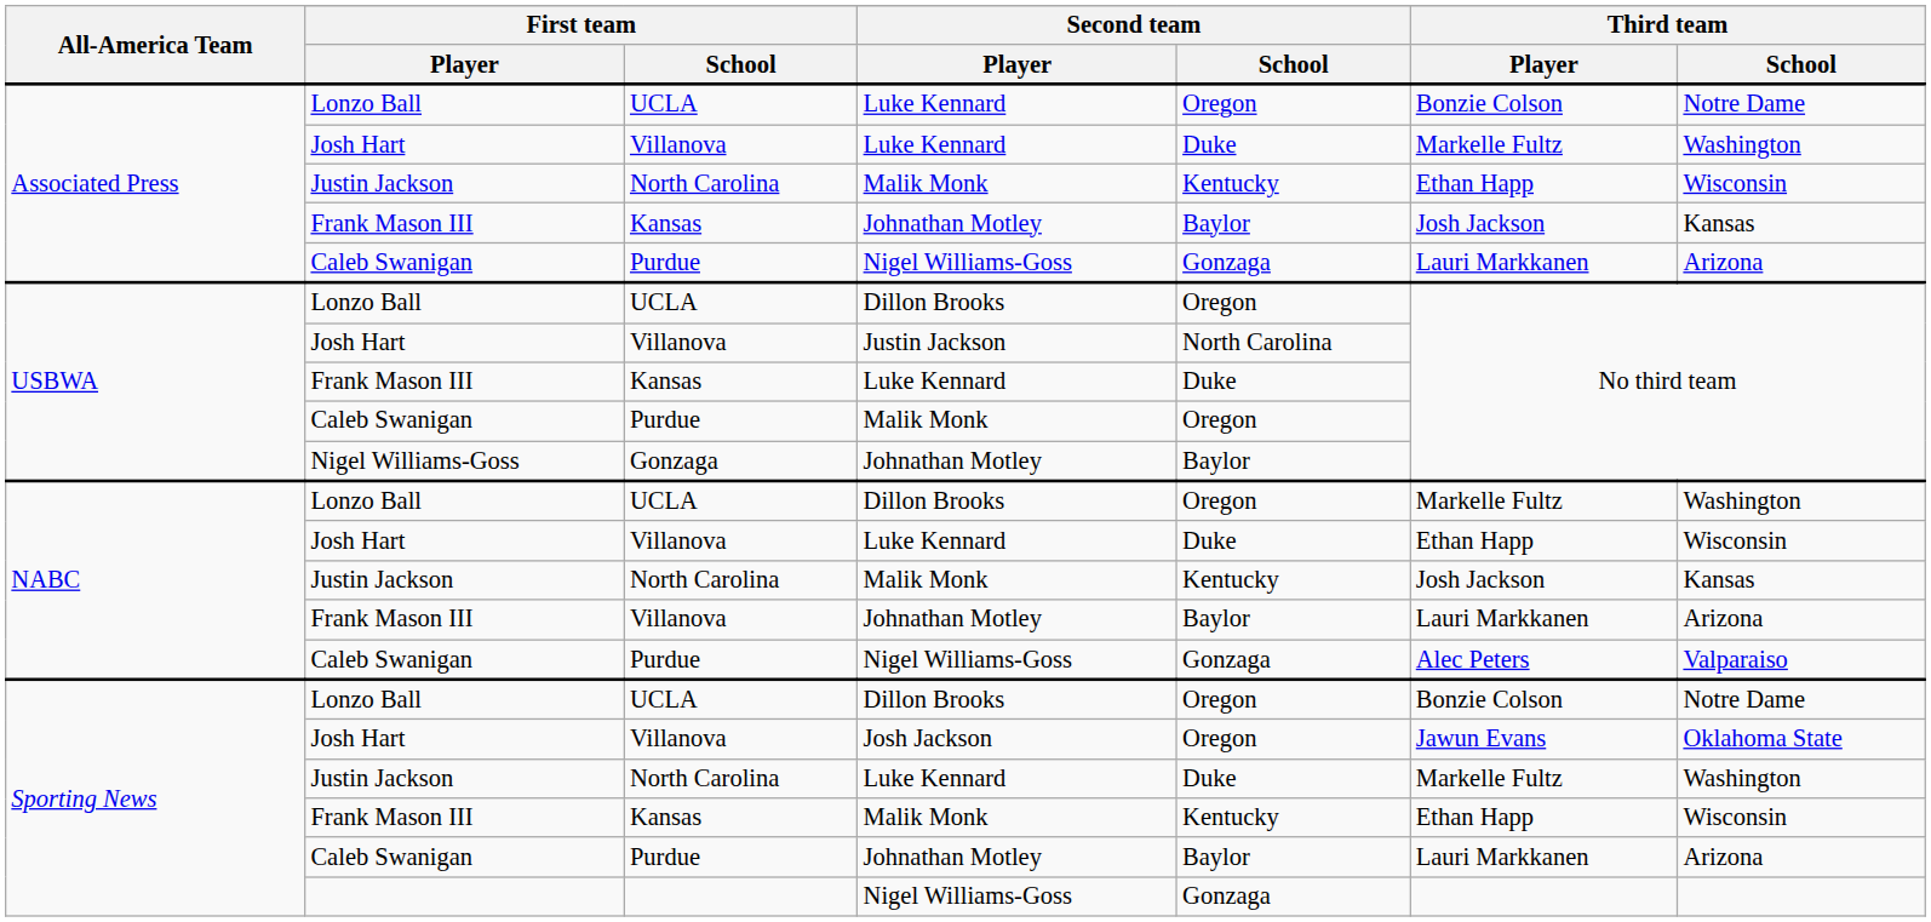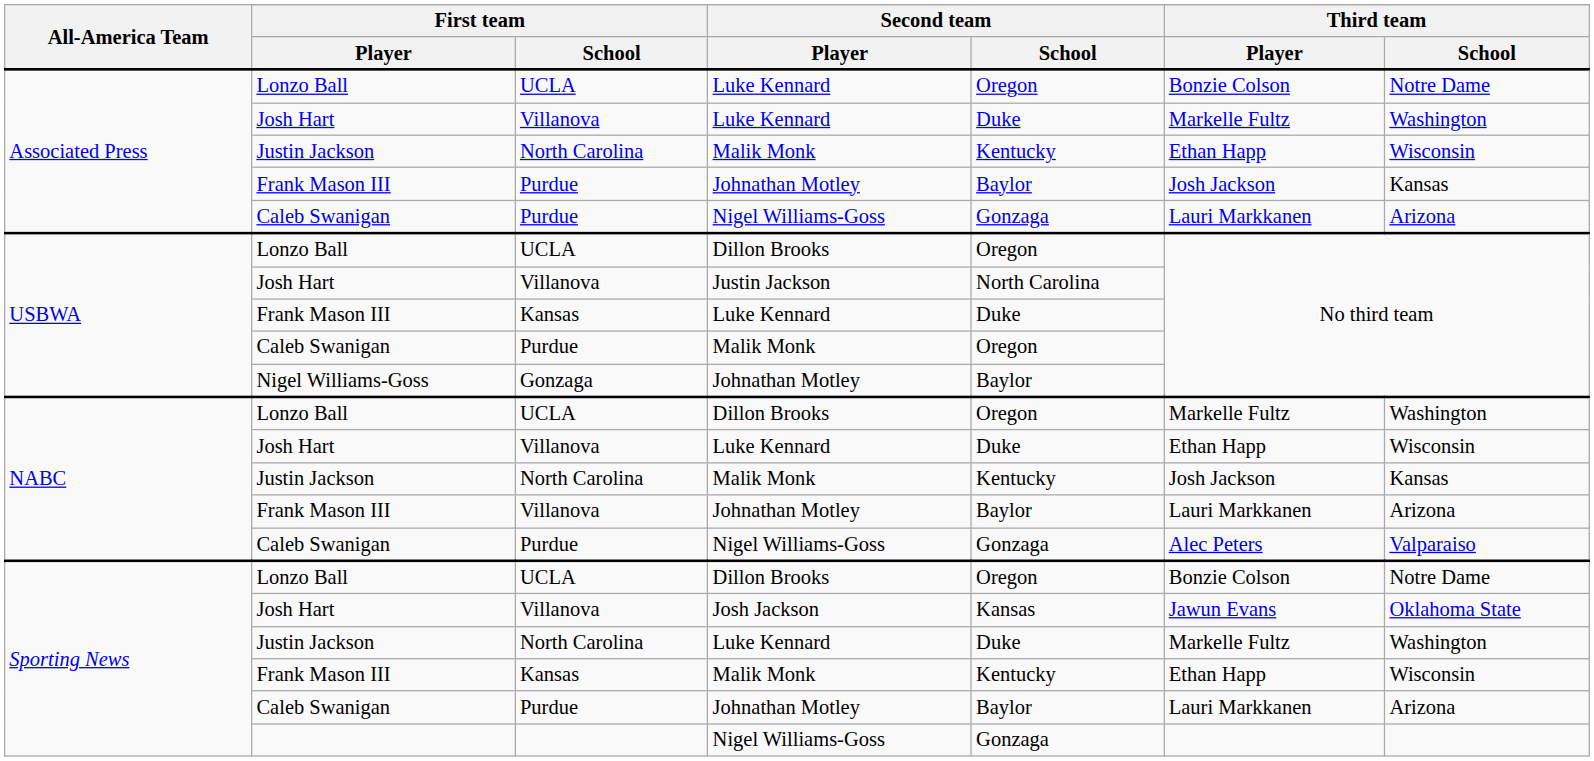 <table class="wikitable" style="width:98%;">
 <tr>
 <th rowspan=3>All-America Team</th>
 </tr>
 <tr>
 <th colspan=2>First team</th>
 <th colspan=2>Second team</th>
 <th colspan=2>Third team</th>
 </tr>
 <tr>
 <th>Player</th>
 <th>School</th>
 <th>Player</th>
 <th>School</th>
 <th>Player</th>
 <th>School</th>
 </tr>
 <tr>
 </tr>
 <tr style = "border-top:2px solid black;">
 <td rowspan=5><a href='#'>Associated Press</a></td>
 <td><a href='#'>Lonzo Ball</a></td>
 <td><a href='#'>UCLA</a></td>
 <td><a href='#'>Luke Kennard</a></td>
 <td><a href='#'>Oregon</a></td>
 <td><a href='#'>Bonzie Colson</a></td>
 <td><a href='#'>Notre Dame</a></td>
 </tr>
 <tr>
 <td><a href='#'>Josh Hart</a></td>
 <td><a href='#'>Villanova</a></td>
 <td><a href='#'>Luke Kennard</a></td>
 <td><a href='#'>Duke</a></td>
 <td><a href='#'>Markelle Fultz</a></td>
 <td><a href='#'>Washington</a></td>
 </tr>
 <tr>
 <td><a href='#'>Justin Jackson</a></td>
 <td><a href='#'>North Carolina</a></td>
 <td><a href='#'>Malik Monk</a></td>
 <td><a href='#'>Kentucky</a></td>
 <td><a href='#'>Ethan Happ</a></td>
 <td><a href='#'>Wisconsin</a></td>
 </tr>
 <tr>
 <td><a href='#'>Frank Mason III</a></td>
-<td><a href='#'>Kansas</a></td>
+<td><a href='#'>Purdue</a></td>
 <td><a href='#'>Johnathan Motley</a></td>
 <td><a href='#'>Baylor</a></td>
 <td><a href='#'>Josh Jackson</a></td>
 <td>Kansas</td>
 </tr>
 <tr>
 <td><a href='#'>Caleb Swanigan</a></td>
 <td><a href='#'>Purdue</a></td>
 <td><a href='#'>Nigel Williams-Goss</a></td>
 <td><a href='#'>Gonzaga</a></td>
 <td><a href='#'>Lauri Markkanen</a></td>
 <td><a href='#'>Arizona</a></td>
 </tr>
 <tr style = "border-top:2px solid black;">
 <td rowspan=5><a href='#'>USBWA</a></td>
 <td>Lonzo Ball</td>
 <td>UCLA</td>
 <td>Dillon Brooks</td>
 <td>Oregon</td>
 <td rowspan="5" colspan="2" style="text-align:center;">No third team</td>
 </tr>
 <tr>
 <td>Josh Hart</td>
 <td>Villanova</td>
 <td>Justin Jackson</td>
 <td>North Carolina</td>
 </tr>
 <tr>
 <td>Frank Mason III</td>
 <td>Kansas</td>
 <td>Luke Kennard</td>
 <td>Duke</td>
 </tr>
 <tr>
 <td>Caleb Swanigan</td>
 <td>Purdue</td>
 <td>Malik Monk</td>
 <td>Oregon</td>
 </tr>
 <tr>
 <td>Nigel Williams-Goss</td>
 <td>Gonzaga</td>
 <td>Johnathan Motley</td>
 <td>Baylor</td>
 </tr>
 <tr style = "border-top:2px solid black;">
 <td rowspan=5><a href='#'>NABC</a></td>
 <td>Lonzo Ball</td>
 <td>UCLA</td>
 <td>Dillon Brooks</td>
 <td>Oregon</td>
 <td>Markelle Fultz</td>
 <td>Washington</td>
 </tr>
 <tr>
 <td>Josh Hart</td>
 <td>Villanova</td>
 <td>Luke Kennard</td>
 <td>Duke</td>
 <td>Ethan Happ</td>
 <td>Wisconsin</td>
 </tr>
 <tr>
 <td>Justin Jackson</td>
 <td>North Carolina</td>
 <td>Malik Monk</td>
 <td>Kentucky</td>
 <td>Josh Jackson</td>
 <td>Kansas</td>
 </tr>
 <tr>
 <td>Frank Mason III</td>
 <td>Villanova</td>
 <td>Johnathan Motley</td>
 <td>Baylor</td>
 <td>Lauri Markkanen</td>
 <td>Arizona</td>
 </tr>
 <tr>
 <td>Caleb Swanigan</td>
 <td>Purdue</td>
 <td>Nigel Williams-Goss</td>
 <td>Gonzaga</td>
 <td><a href='#'>Alec Peters</a></td>
 <td><a href='#'>Valparaiso</a></td>
 </tr>
 <tr style = "border-top:2px solid black;">
 <td rowspan=6><em><a href='#'>Sporting News</a></em></td>
 <td>Lonzo Ball</td>
 <td>UCLA</td>
 <td>Dillon Brooks</td>
 <td>Oregon</td>
 <td>Bonzie Colson</td>
 <td>Notre Dame</td>
 </tr>
 <tr>
 <td>Josh Hart</td>
 <td>Villanova</td>
 <td>Josh Jackson</td>
-<td>Oregon</td>
+<td>Kansas</td>
 <td><a href='#'>Jawun Evans</a></td>
 <td><a href='#'>Oklahoma State</a></td>
 </tr>
 <tr>
 <td>Justin Jackson</td>
 <td>North Carolina</td>
 <td>Luke Kennard</td>
 <td>Duke</td>
 <td>Markelle Fultz</td>
 <td>Washington</td>
 </tr>
 <tr>
 <td>Frank Mason III</td>
 <td>Kansas</td>
 <td>Malik Monk</td>
 <td>Kentucky</td>
 <td>Ethan Happ</td>
 <td>Wisconsin</td>
 </tr>
 <tr>
 <td>Caleb Swanigan</td>
 <td>Purdue</td>
 <td>Johnathan Motley</td>
 <td>Baylor</td>
 <td>Lauri Markkanen</td>
 <td>Arizona</td>
 </tr>
 <tr>
 <td></td>
 <td></td>
 <td>Nigel Williams-Goss</td>
 <td>Gonzaga</td>
 <td></td>
 <td></td>
 </tr>
 </table>
